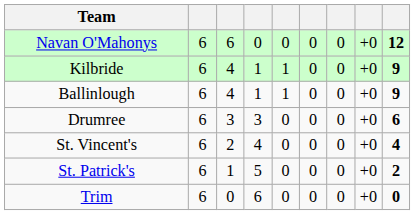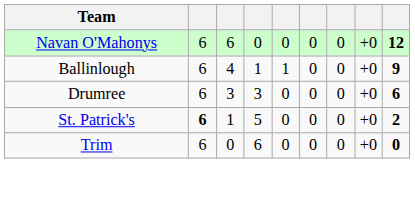 <table class="wikitable" style="text-align:center">
 <tr>
 <th style="width:175px;">Team</th>
 <th width="20"></th>
 <th width="20"></th>
 <th width="20"></th>
 <th width="20"></th>
 <th width="20"></th>
 <th width="20"></th>
 <th width="20"></th>
 <th width="20"></th>
 </tr>
 <tr style="background:#cfc;">
 <td><a href='#'>Navan O'Mahonys</a></td>
 <td>6</td>
 <td>6</td>
 <td>0</td>
 <td>0</td>
 <td>0</td>
 <td>0</td>
 <td>+0</td>
 <td><strong>12</strong></td>
-</tr>
-<tr style="background:#cfc;">
-<td>Kilbride</td>
-<td>6</td>
-<td>4</td>
-<td>1</td>
-<td>1</td>
-<td>0</td>
-<td>0</td>
-<td>+0</td>
-<td><strong>9</strong></td>
 </tr>
 <tr>
 <td>Ballinlough</td>
 <td>6</td>
 <td>4</td>
 <td>1</td>
 <td>1</td>
 <td>0</td>
 <td>0</td>
 <td>+0</td>
 <td><strong>9</strong></td>
 </tr>
 <tr>
 <td>Drumree</td>
 <td>6</td>
 <td>3</td>
 <td>3</td>
 <td>0</td>
 <td>0</td>
 <td>0</td>
 <td>+0</td>
 <td><strong>6</strong></td>
 </tr>
 <tr>
-<td>St. Vincent's</td>
-<td>6</td>
-<td>2</td>
-<td>4</td>
-<td>0</td>
-<td>0</td>
-<td>0</td>
-<td>+0</td>
-<td><strong>4</strong></td>
-</tr>
-<tr>
 <td><a href='#'>St. Patrick's</a></td>
-<td>6</td>
+<td><strong>6</strong></td>
 <td>1</td>
 <td>5</td>
 <td>0</td>
 <td>0</td>
 <td>0</td>
 <td>+0</td>
 <td><strong>2</strong></td>
 </tr>
 <tr>
 <td><a href='#'>Trim</a></td>
 <td>6</td>
 <td>0</td>
 <td>6</td>
 <td>0</td>
 <td>0</td>
 <td>0</td>
 <td>+0</td>
 <td><strong>0</strong></td>
 </tr>
 </table>
